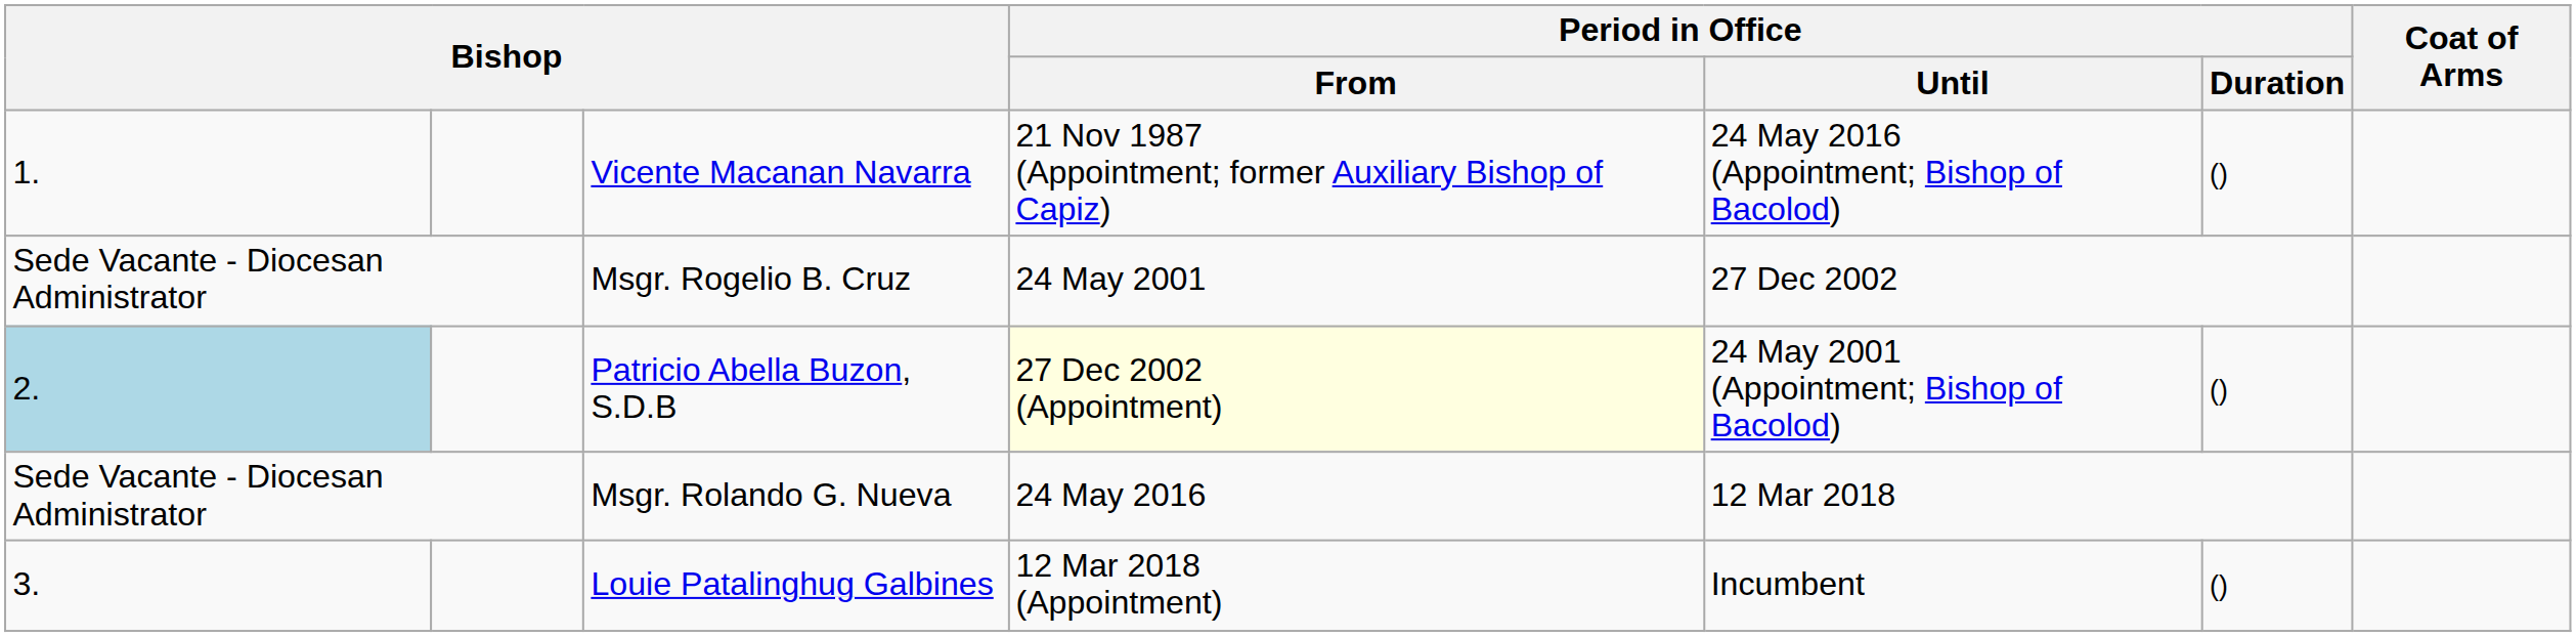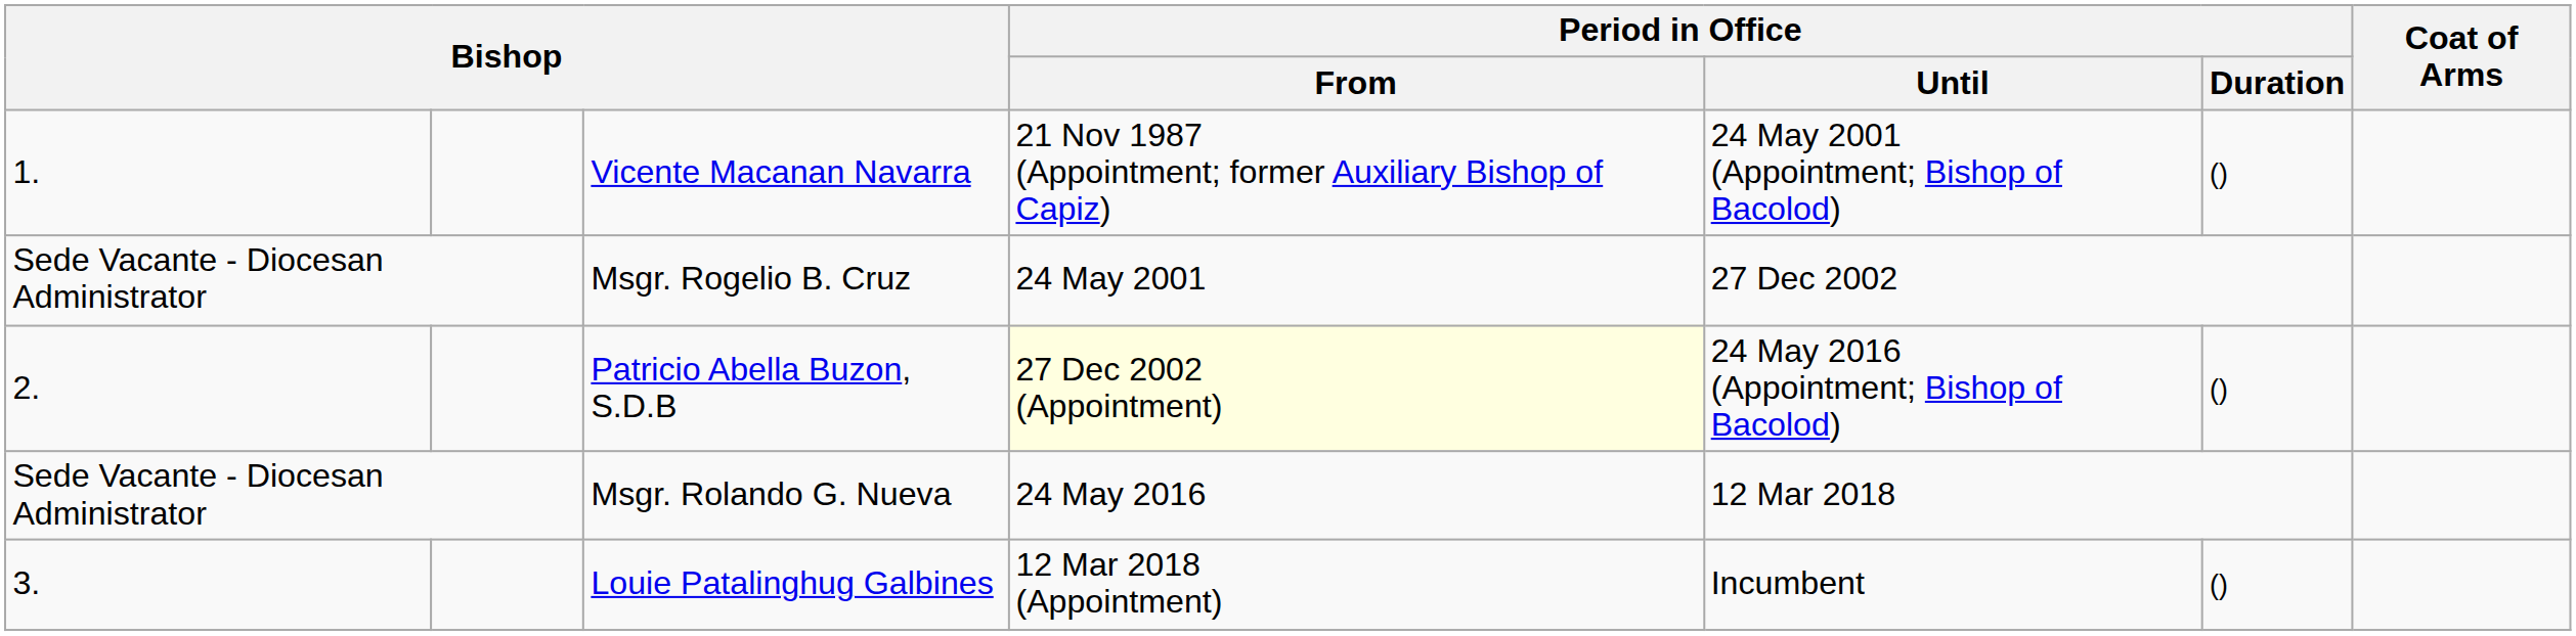 <table class="wikitable">
 <tr>
 <th colspan="3" rowspan="2">Bishop</th>
 <th colspan="3">Period in Office</th>
 <th rowspan="2">Coat of Arms</th>
 </tr>
 <tr>
 <th>From</th>
 <th>Until</th>
 <th>Duration</th>
 </tr>
 <tr>
 <td>1.</td>
 <td></td>
 <td><a href='#'>Vicente Macanan Navarra</a></td>
 <td>21 Nov 1987<br>(Appointment; former <a href='#'>Auxiliary Bishop of Capiz</a>)</td>
-<td>24 May 2016<br>(Appointment; <a href='#'>Bishop of Bacolod</a>)</td>
+<td>24 May 2001<br>(Appointment; <a href='#'>Bishop of Bacolod</a>)</td>
 <td><small>()</small></td>
 <td></td>
 </tr>
 <tr>
 <td colspan="2">Sede Vacante - Diocesan Administrator</td>
 <td>Msgr. Rogelio B. Cruz</td>
 <td>24 May 2001</td>
 <td colspan="2">27 Dec 2002</td>
 <td></td>
 </tr>
 <tr>
-<td style="background: lightblue;">2.</td>
+<td>2.</td>
 <td></td>
 <td><a href='#'>Patricio Abella Buzon</a>, S.D.B</td>
 <td style="background: lightyellow;">27 Dec 2002<br>(Appointment)</td>
-<td>24 May 2001<br>(Appointment; <a href='#'>Bishop of Bacolod</a>)</td>
+<td>24 May 2016<br>(Appointment; <a href='#'>Bishop of Bacolod</a>)</td>
 <td><small>()</small></td>
 <td></td>
 </tr>
 <tr>
 <td colspan="2">Sede Vacante - Diocesan Administrator</td>
 <td>Msgr. Rolando G. Nueva</td>
 <td>24 May 2016</td>
 <td colspan="2">12 Mar 2018</td>
 <td></td>
 </tr>
 <tr>
 <td>3.</td>
 <td></td>
 <td><a href='#'>Louie Patalinghug Galbines</a></td>
 <td>12 Mar 2018<br>(Appointment)</td>
 <td>Incumbent</td>
 <td><small>()</small></td>
 <td></td>
 </tr>
 </table>
